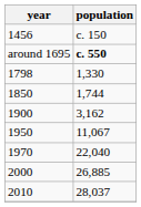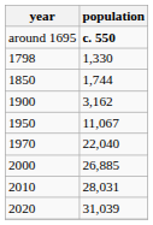 <table class="wikitable">
 <tr>
 <th>year</th>
 <th>population</th>
-</tr>
-<tr>
-<td>1456</td>
-<td>c. 150</td>
 </tr>
 <tr>
 <td>around 1695</td>
 <td><strong>c. 550</strong></td>
 </tr>
 <tr>
 <td>1798</td>
 <td>1,330</td>
 </tr>
 <tr>
 <td>1850</td>
 <td>1,744</td>
 </tr>
 <tr>
 <td>1900</td>
 <td>3,162</td>
 </tr>
 <tr>
 <td>1950</td>
 <td>11,067</td>
 </tr>
 <tr>
 <td>1970</td>
 <td>22,040</td>
 </tr>
 <tr>
 <td>2000</td>
 <td>26,885</td>
 </tr>
 <tr>
 <td>2010</td>
-<td>28,037</td>
+<td>28,031</td>
+</tr>
+<tr>
+<td>2020</td>
+<td>31,039</td>
 </tr>
 <tr>
 </tr>
 </table>
